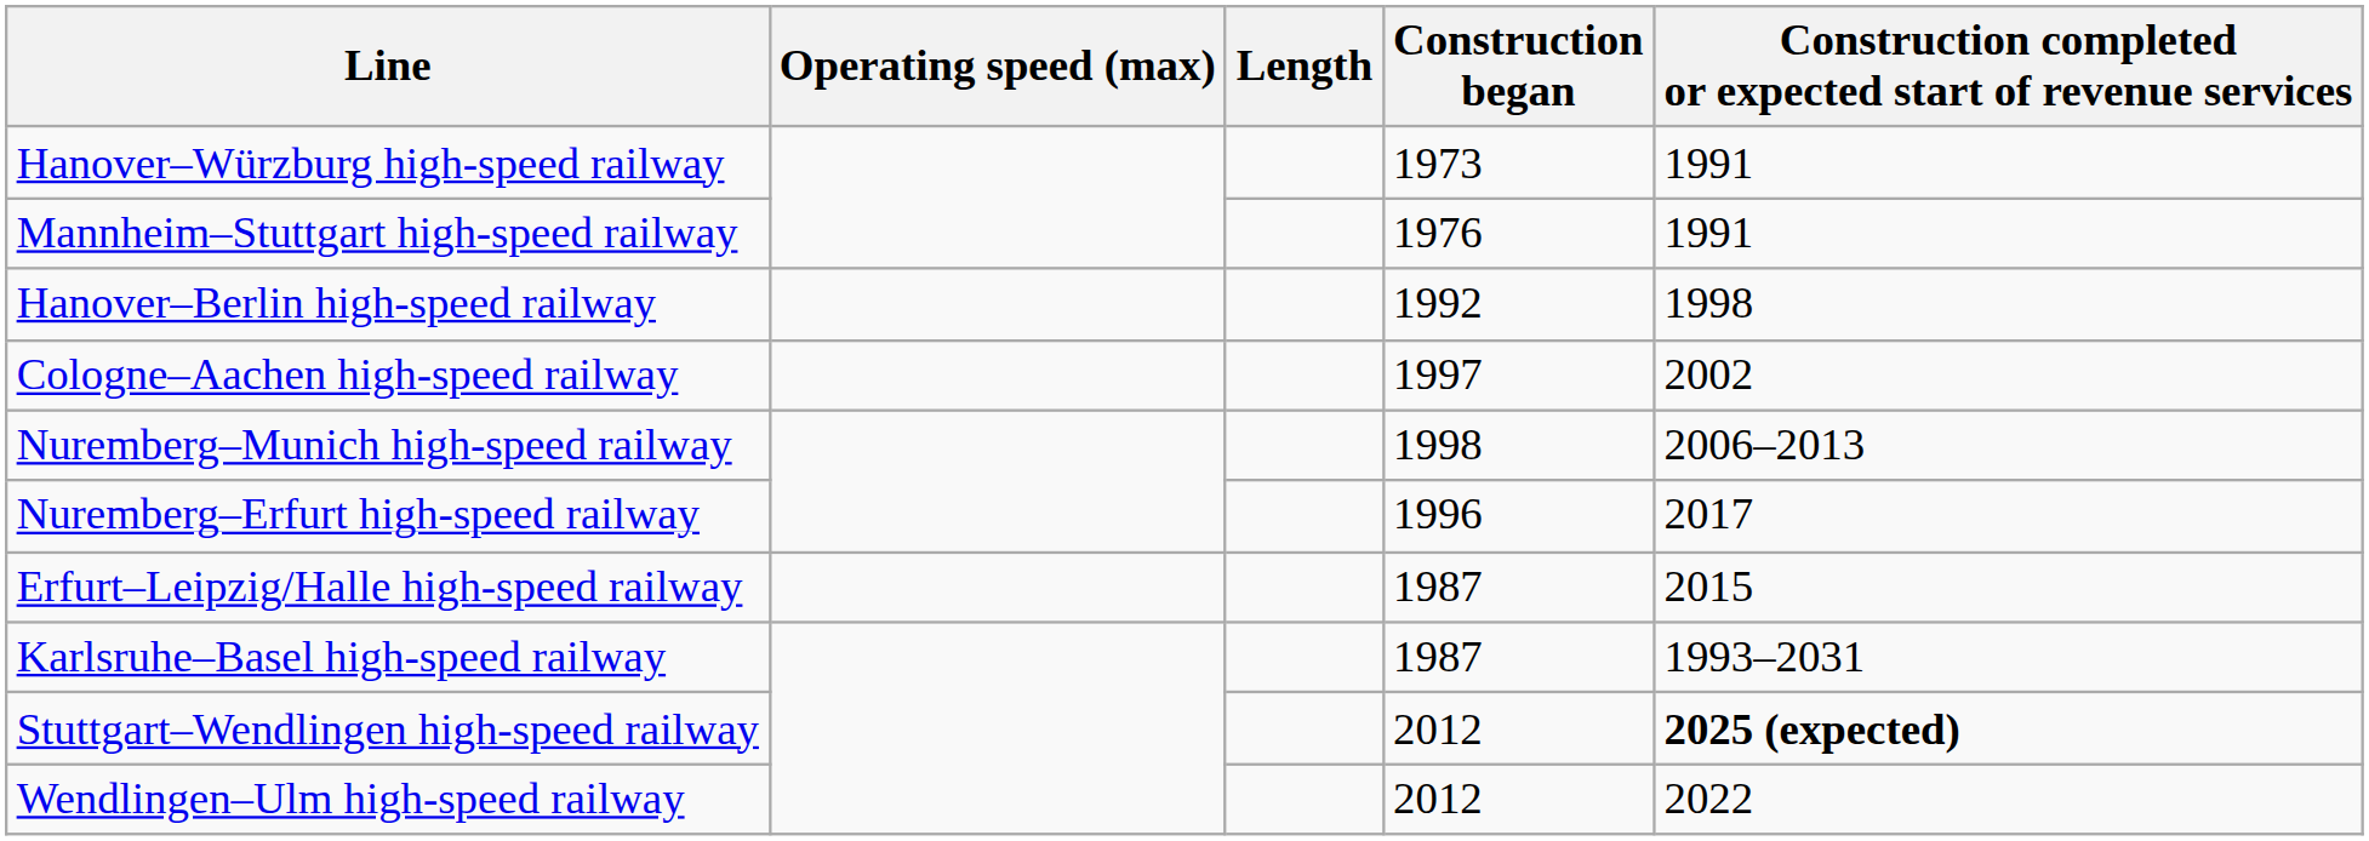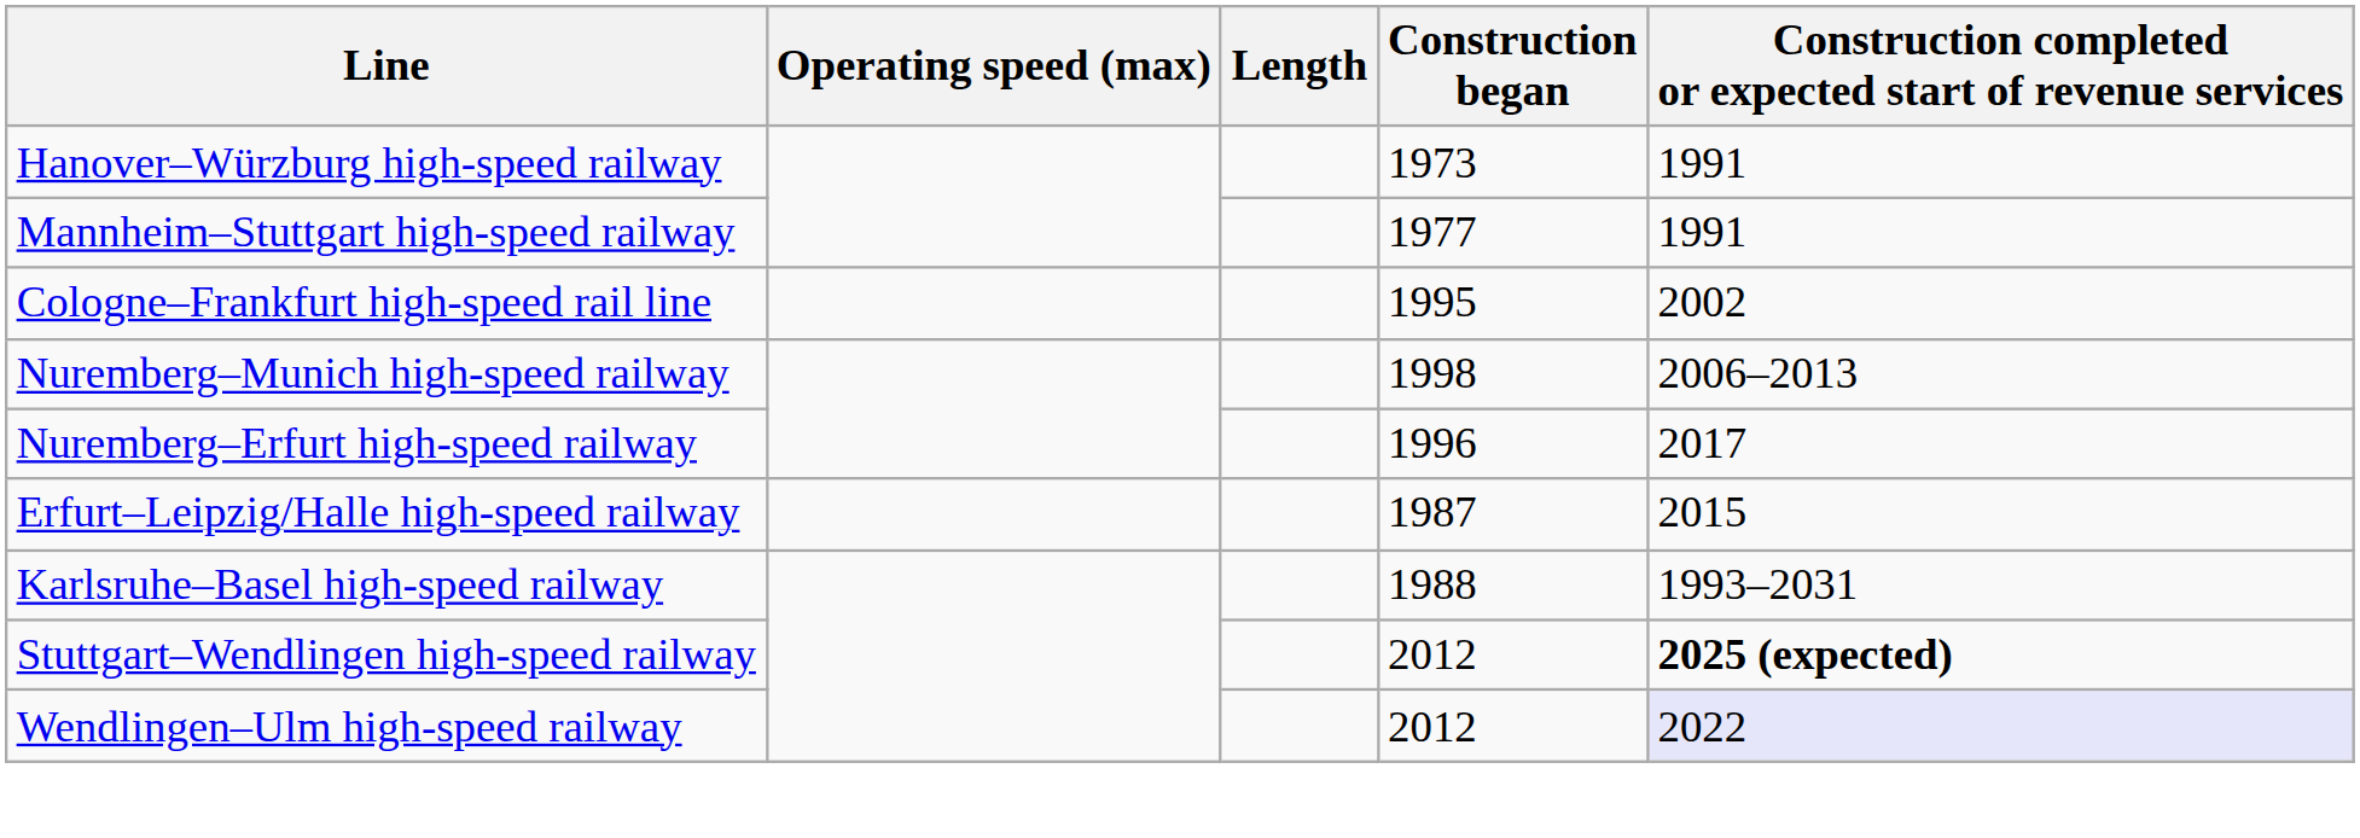 <table class="wikitable sortable">
 <tr>
 <th>Line</th>
 <th>Operating speed (max)</th>
 <th>Length</th>
 <th>Construction<br>began</th>
 <th>Construction completed<br>or expected start of revenue services</th>
 </tr>
 <tr>
 <td><a href='#'>Hanover–Würzburg high-speed railway</a></td>
 <td rowspan="2"></td>
 <td></td>
 <td>1973</td>
 <td>1991</td>
 </tr>
 <tr>
 <td><a href='#'>Mannheim–Stuttgart high-speed railway</a></td>
 <td></td>
-<td>1976</td>
+<td>1977</td>
 <td>1991</td>
 </tr>
 <tr>
-<td><a href='#'>Hanover–Berlin high-speed railway</a></td>
+<td><a href='#'>Cologne–Frankfurt high-speed rail line</a></td>
 <td></td>
 <td></td>
-<td>1992</td>
-<td>1998</td>
-</tr>
-<tr>
-<td><a href='#'>Cologne–Aachen high-speed railway</a></td>
-<td></td>
-<td></td>
-<td>1997</td>
+<td>1995</td>
 <td>2002</td>
 </tr>
 <tr>
 <td><a href='#'>Nuremberg–Munich high-speed railway</a></td>
 <td rowspan="2"></td>
 <td></td>
 <td>1998</td>
 <td>2006–2013</td>
 </tr>
 <tr>
 <td><a href='#'>Nuremberg–Erfurt high-speed railway</a></td>
 <td></td>
 <td>1996</td>
 <td>2017</td>
 </tr>
 <tr>
 <td><a href='#'>Erfurt–Leipzig/Halle high-speed railway</a></td>
 <td></td>
 <td></td>
 <td>1987</td>
 <td>2015</td>
 </tr>
 <tr>
 <td><a href='#'>Karlsruhe–Basel high-speed railway</a></td>
 <td rowspan="3"></td>
 <td></td>
-<td>1987</td>
+<td>1988</td>
 <td>1993–2031</td>
 </tr>
 <tr>
 <td><a href='#'>Stuttgart–Wendlingen high-speed railway</a></td>
 <td></td>
 <td>2012</td>
 <td><strong>2025 (expected)</strong></td>
 </tr>
 <tr>
 <td><a href='#'>Wendlingen–Ulm high-speed railway</a></td>
 <td></td>
 <td>2012</td>
-<td>2022</td>
+<td style="background: lavender;">2022</td>
 </tr>
 </table>
